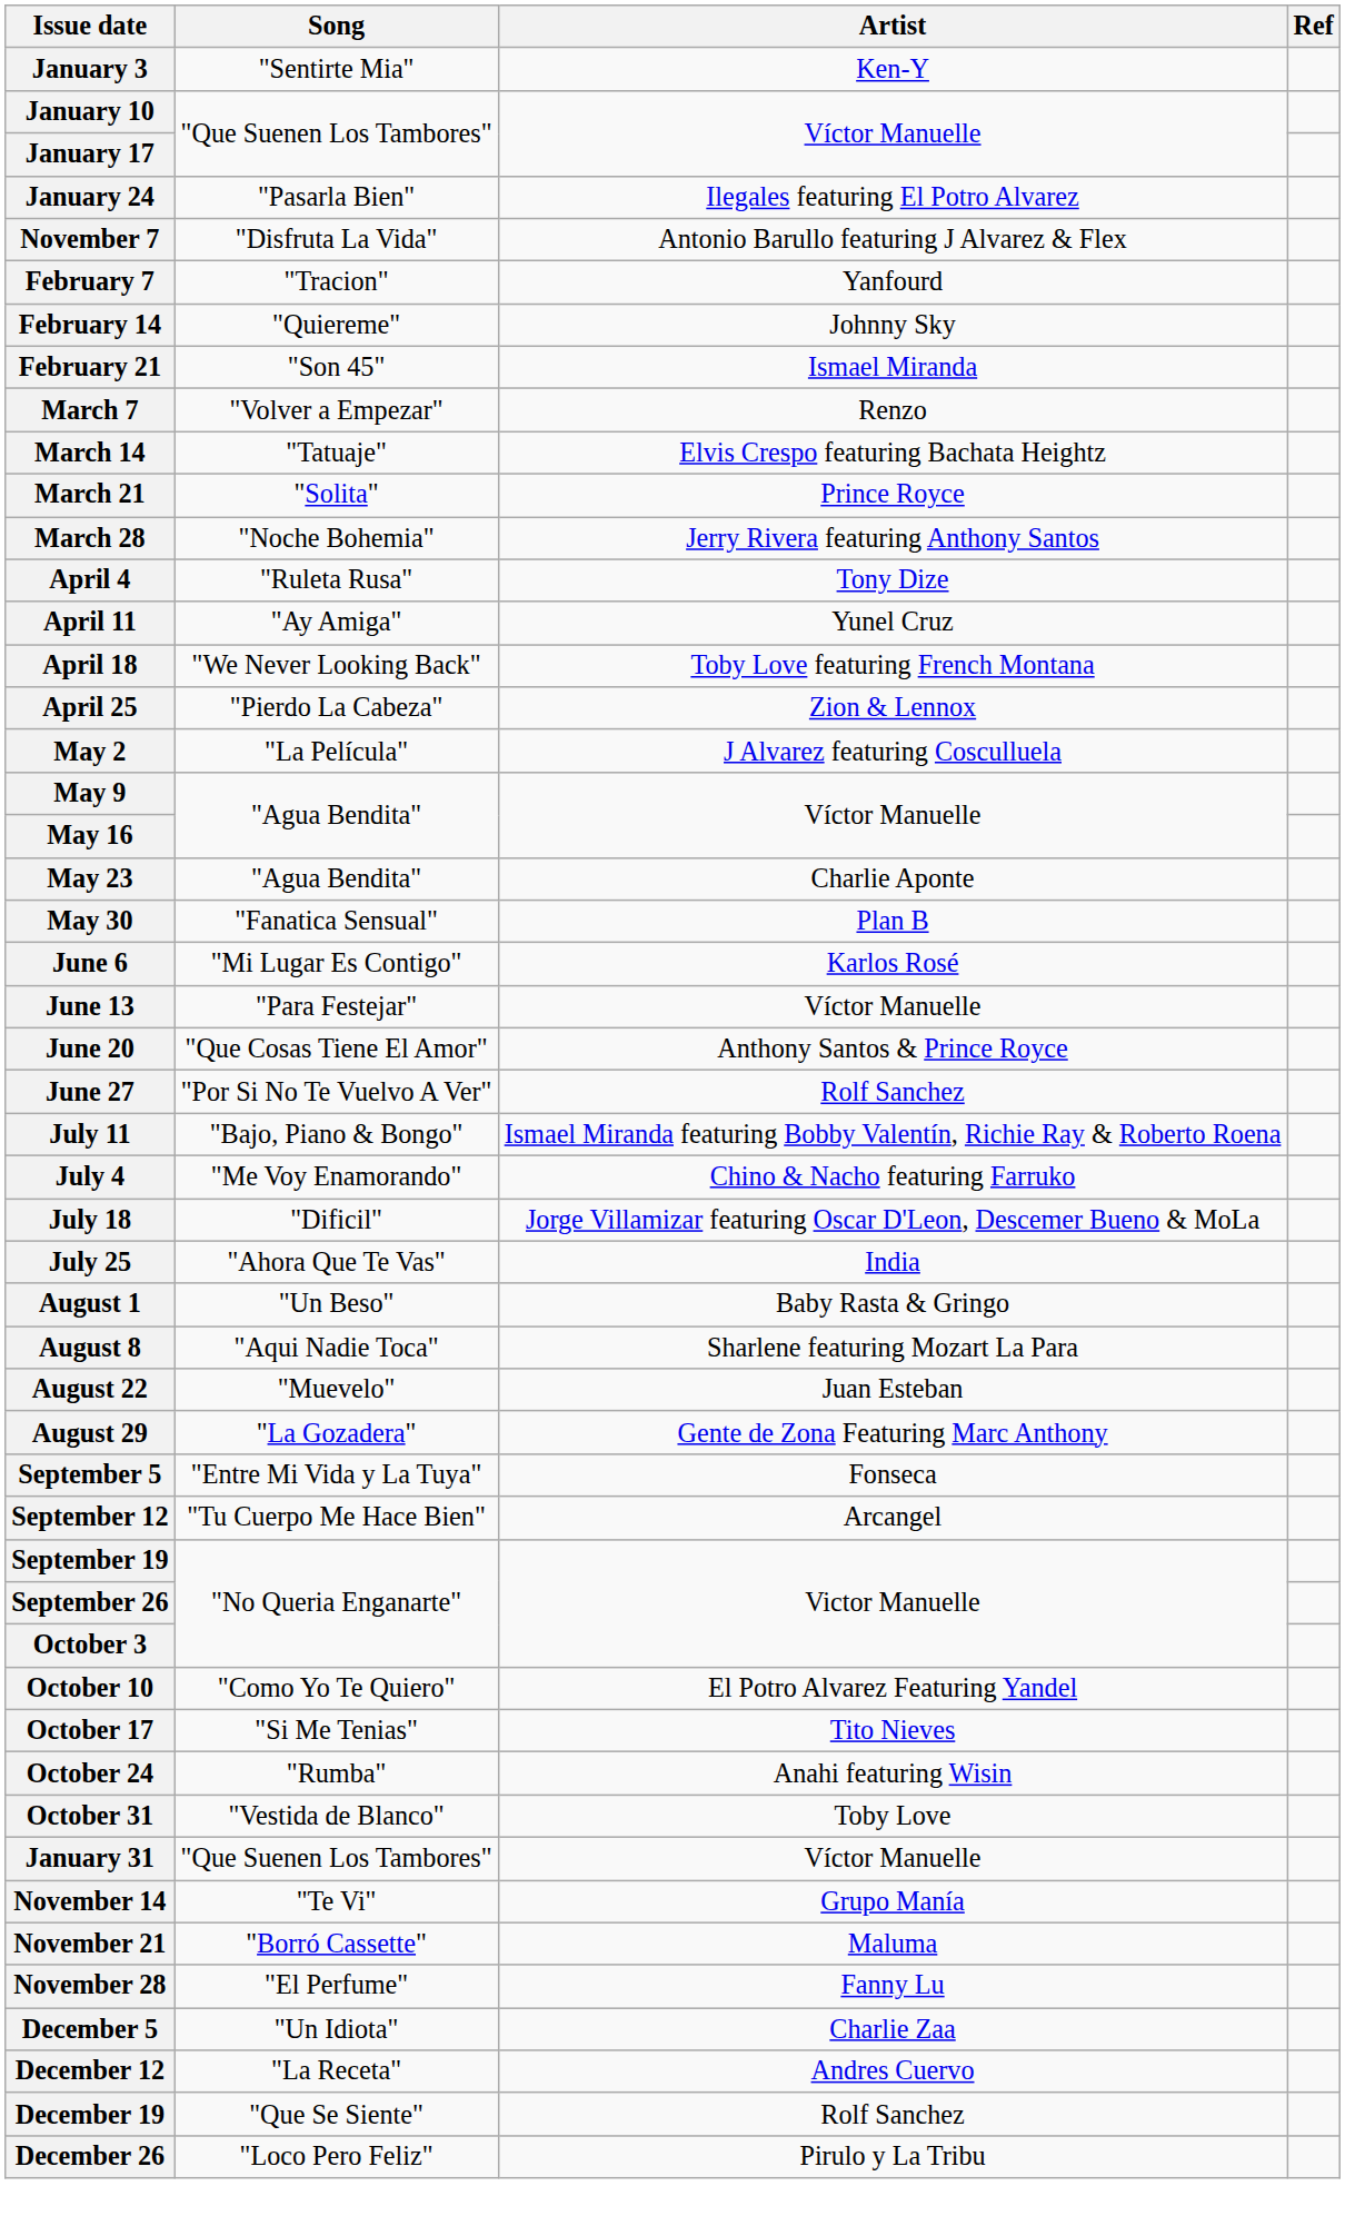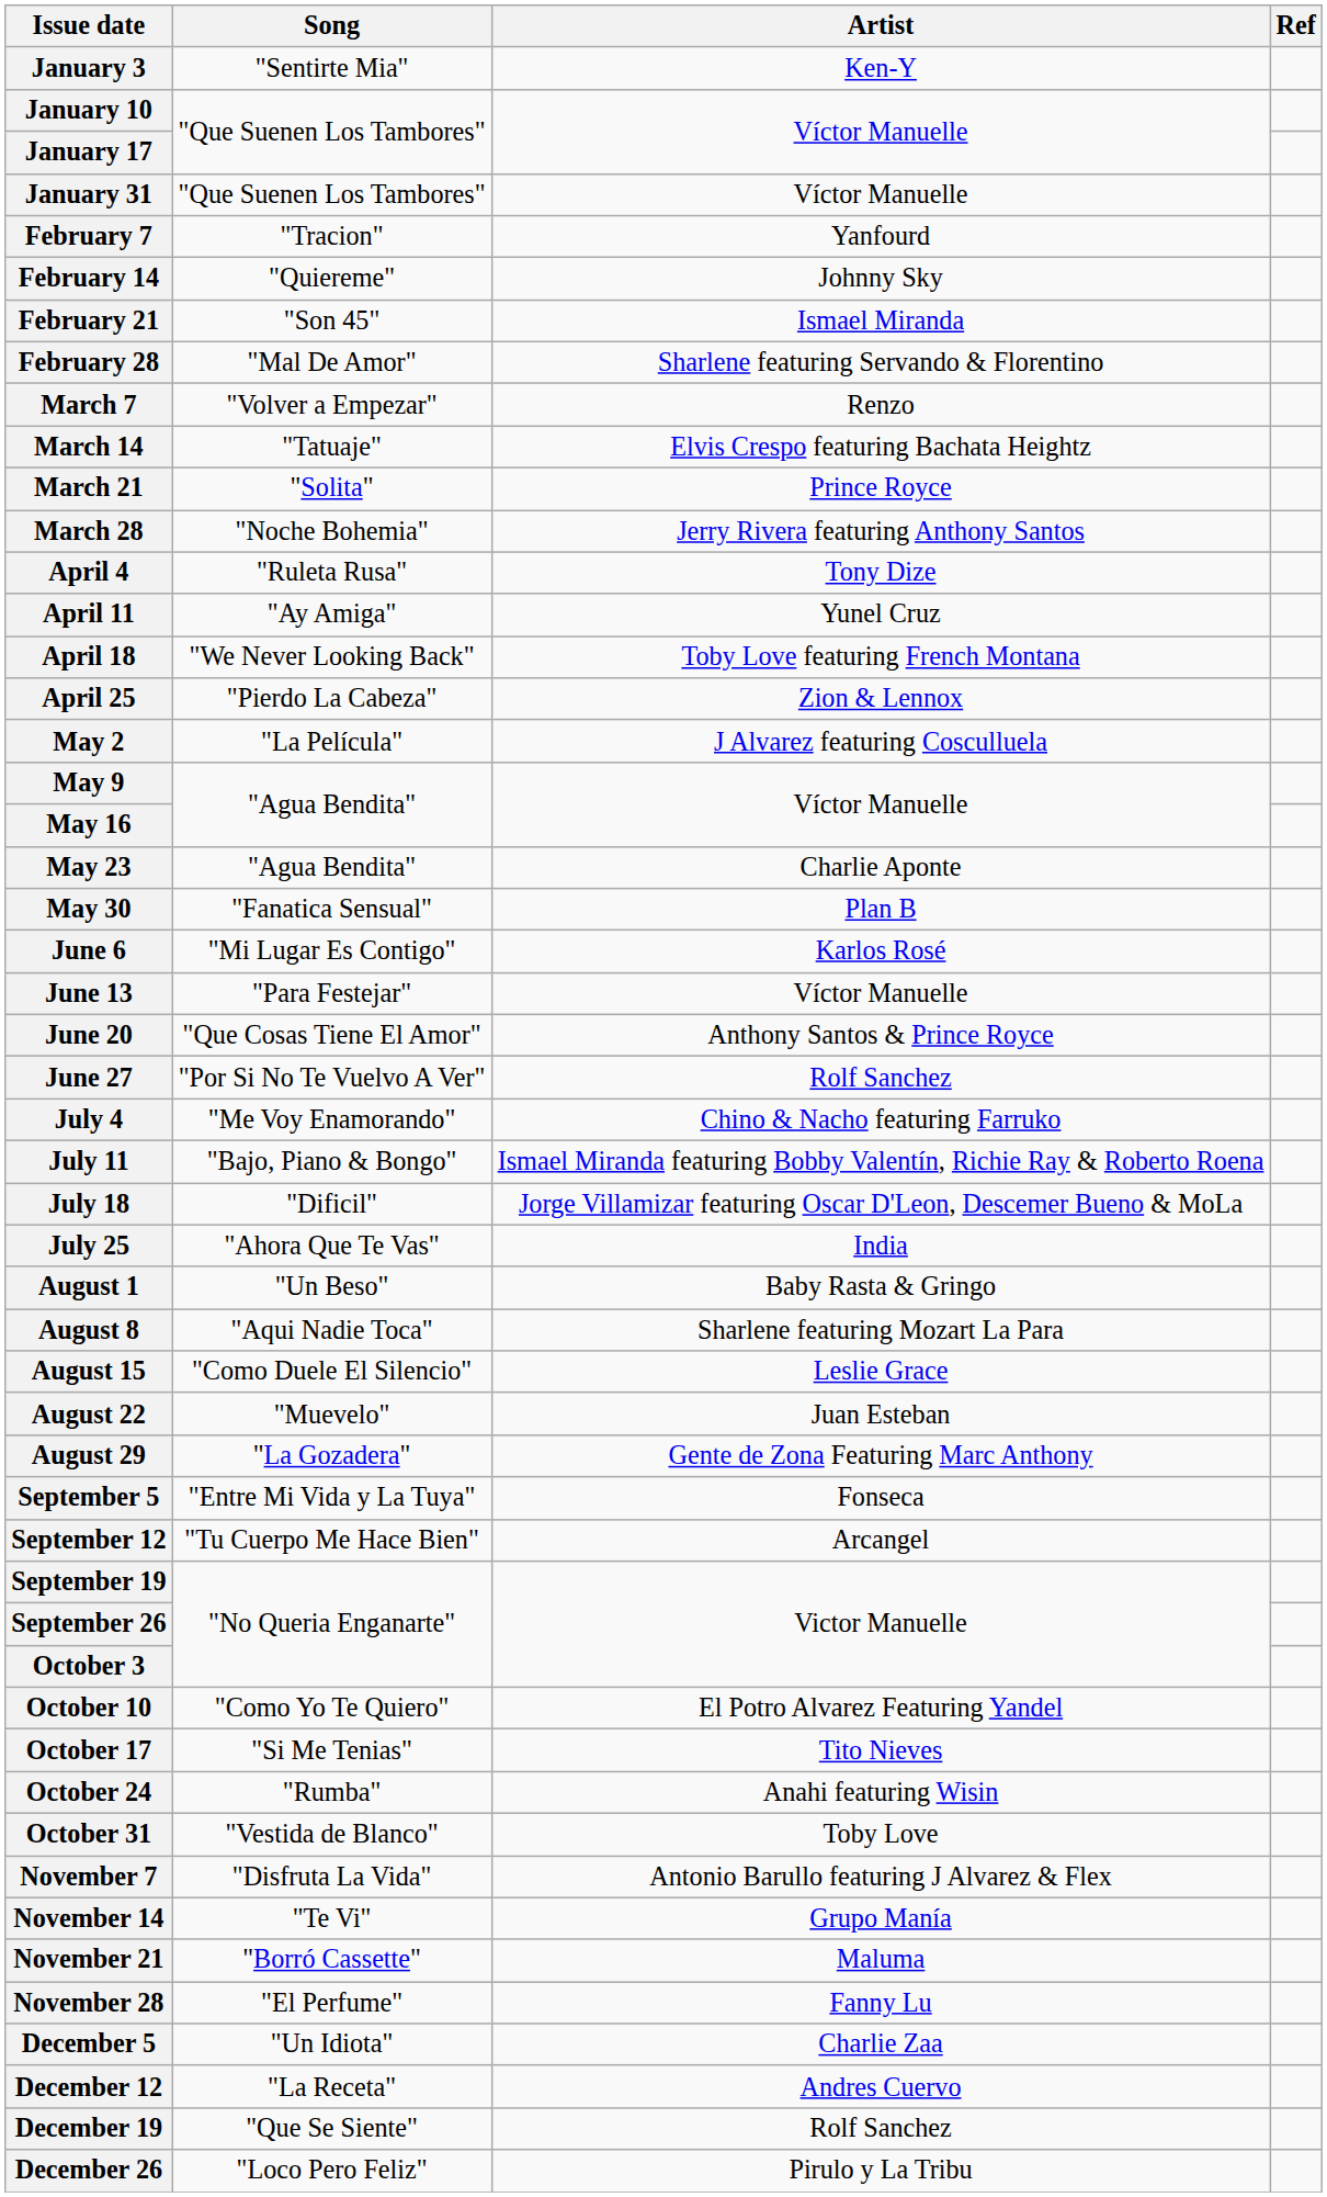 <table class="wikitable plainrowheaders" style="text-align: center;">
 <tr>
 <th>Issue date</th>
 <th>Song</th>
 <th>Artist</th>
 <th>Ref</th>
 </tr>
 <tr>
 <th scope="row">January 3</th>
 <td>"Sentirte Mia"</td>
 <td><a href='#'>Ken-Y</a></td>
 <td></td>
 </tr>
 <tr>
 <th scope="row">January 10</th>
 <td rowspan="2">"Que Suenen Los Tambores"</td>
 <td rowspan="2"><a href='#'>Víctor Manuelle</a></td>
 <td></td>
 </tr>
 <tr>
 <th scope="row">January 17</th>
 <td></td>
 </tr>
 <tr>
-<th scope="row">January 24</th>
-<td>"Pasarla Bien"</td>
-<td><a href='#'>Ilegales</a> featuring <a href='#'>El Potro Alvarez</a></td>
-<td></td>
-</tr>
-<tr>
-<th scope="row">November 7</th>
-<td>"Disfruta La Vida"</td>
-<td>Antonio Barullo featuring J Alvarez & Flex</td>
+<th scope="row">January 31</th>
+<td>"Que Suenen Los Tambores"</td>
+<td>Víctor Manuelle</td>
 <td></td>
 </tr>
 <tr>
 <th scope="row">February 7</th>
 <td>"Tracion"</td>
 <td>Yanfourd</td>
 <td></td>
 </tr>
 <tr>
 <th scope="row">February 14</th>
 <td>"Quiereme"</td>
 <td>Johnny Sky</td>
 <td></td>
 </tr>
 <tr>
 <th scope="row">February 21</th>
 <td>"Son 45"</td>
 <td><a href='#'>Ismael Miranda</a></td>
+<td></td>
+</tr>
+<tr>
+<th scope="row">February 28</th>
+<td>"Mal De Amor"</td>
+<td><a href='#'>Sharlene</a> featuring Servando & Florentino</td>
 <td></td>
 </tr>
 <tr>
 <th scope="row">March 7</th>
 <td>"Volver a Empezar"</td>
 <td>Renzo</td>
 <td></td>
 </tr>
 <tr>
 <th scope="row">March 14</th>
 <td>"Tatuaje"</td>
 <td><a href='#'>Elvis Crespo</a> featuring Bachata Heightz</td>
 <td></td>
 </tr>
 <tr>
 <th scope="row">March 21</th>
 <td>"<a href='#'>Solita</a>"</td>
 <td><a href='#'>Prince Royce</a></td>
 <td></td>
 </tr>
 <tr>
 <th scope="row">March 28</th>
 <td>"Noche Bohemia"</td>
 <td><a href='#'>Jerry Rivera</a> featuring <a href='#'>Anthony Santos</a></td>
 <td></td>
 </tr>
 <tr>
 <th scope="row">April 4</th>
 <td>"Ruleta Rusa"</td>
 <td><a href='#'>Tony Dize</a></td>
 <td></td>
 </tr>
 <tr>
 <th scope="row">April 11</th>
 <td>"Ay Amiga"</td>
 <td>Yunel Cruz</td>
 <td></td>
 </tr>
 <tr>
 <th scope="row">April 18</th>
 <td>"We Never Looking Back"</td>
 <td><a href='#'>Toby Love</a> featuring <a href='#'>French Montana</a></td>
 <td></td>
 </tr>
 <tr>
 <th scope="row">April 25</th>
 <td>"Pierdo La Cabeza"</td>
 <td><a href='#'>Zion & Lennox</a></td>
 <td></td>
 </tr>
 <tr>
 <th scope="row">May 2</th>
 <td>"La Película"</td>
 <td><a href='#'>J Alvarez</a> featuring <a href='#'>Cosculluela</a></td>
 <td></td>
 </tr>
 <tr>
 <th scope="row">May 9</th>
 <td rowspan="2">"Agua Bendita"</td>
 <td rowspan="2">Víctor Manuelle</td>
 <td></td>
 </tr>
 <tr>
 <th scope="row">May 16</th>
 <td></td>
 </tr>
 <tr>
 <th scope="row">May 23</th>
 <td>"Agua Bendita"</td>
 <td>Charlie Aponte</td>
 <td></td>
 </tr>
 <tr>
 <th scope="row">May 30</th>
 <td>"Fanatica Sensual"</td>
 <td><a href='#'>Plan B</a></td>
 <td></td>
 </tr>
 <tr>
 <th scope="row">June 6</th>
 <td>"Mi Lugar Es Contigo"</td>
 <td><a href='#'>Karlos Rosé</a></td>
 <td></td>
 </tr>
 <tr>
 <th scope="row">June 13</th>
 <td>"Para Festejar"</td>
 <td>Víctor Manuelle</td>
 <td></td>
 </tr>
 <tr>
 <th scope="row">June 20</th>
 <td>"Que Cosas Tiene El Amor"</td>
 <td>Anthony Santos & <a href='#'>Prince Royce</a></td>
 <td></td>
 </tr>
 <tr>
 <th scope="row">June 27</th>
 <td>"Por Si No Te Vuelvo A Ver"</td>
 <td><a href='#'>Rolf Sanchez</a></td>
 <td></td>
 </tr>
 <tr>
+<th scope="row">July 4</th>
+<td>"Me Voy Enamorando"</td>
+<td><a href='#'>Chino & Nacho</a> featuring <a href='#'>Farruko</a></td>
+<td></td>
+</tr>
+<tr>
 <th scope="row">July 11</th>
 <td>"Bajo, Piano & Bongo"</td>
 <td><a href='#'>Ismael Miranda</a> featuring <a href='#'>Bobby Valentín</a>, <a href='#'>Richie Ray</a> & <a href='#'>Roberto Roena</a></td>
-<td></td>
-</tr>
-<tr>
-<th scope="row">July 4</th>
-<td>"Me Voy Enamorando"</td>
-<td><a href='#'>Chino & Nacho</a> featuring <a href='#'>Farruko</a></td>
 <td></td>
 </tr>
 <tr>
 <th scope="row">July 18</th>
 <td>"Dificil"</td>
 <td><a href='#'>Jorge Villamizar</a> featuring <a href='#'>Oscar D'Leon</a>, <a href='#'>Descemer Bueno</a> & MoLa</td>
 <td></td>
 </tr>
 <tr>
 <th scope="row">July 25</th>
 <td>"Ahora Que Te Vas"</td>
 <td><a href='#'>India</a></td>
 <td></td>
 </tr>
 <tr>
 <th scope="row">August 1</th>
 <td>"Un Beso"</td>
 <td>Baby Rasta & Gringo</td>
 <td></td>
 </tr>
 <tr>
 <th scope="row">August 8</th>
 <td>"Aqui Nadie Toca"</td>
 <td>Sharlene featuring Mozart La Para</td>
+<td></td>
+</tr>
+<tr>
+<th scope="row">August 15</th>
+<td>"Como Duele El Silencio"</td>
+<td><a href='#'>Leslie Grace</a></td>
 <td></td>
 </tr>
 <tr>
 <th scope="row">August 22</th>
 <td>"Muevelo"</td>
 <td>Juan Esteban</td>
 <td></td>
 </tr>
 <tr>
 <th scope="row">August 29</th>
 <td>"<a href='#'>La Gozadera</a>"</td>
 <td><a href='#'>Gente de Zona</a> Featuring <a href='#'>Marc Anthony</a></td>
 <td></td>
 </tr>
 <tr>
 <th scope="row">September 5</th>
 <td>"Entre Mi Vida y La Tuya"</td>
 <td>Fonseca</td>
 <td></td>
 </tr>
 <tr>
 <th scope="row">September 12</th>
 <td>"Tu Cuerpo Me Hace Bien"</td>
 <td>Arcangel</td>
 <td></td>
 </tr>
 <tr>
 <th scope="row">September 19</th>
 <td rowspan="3">"No Queria Enganarte"</td>
 <td rowspan="3">Victor Manuelle</td>
 <td></td>
 </tr>
 <tr>
 <th scope="row">September 26</th>
 <td></td>
 </tr>
 <tr>
 <th scope="row">October 3</th>
 <td></td>
 </tr>
 <tr>
 <th scope="row">October 10</th>
 <td>"Como Yo Te Quiero"</td>
 <td>El Potro Alvarez Featuring <a href='#'>Yandel</a></td>
 <td></td>
 </tr>
 <tr>
 <th scope="row">October 17</th>
 <td>"Si Me Tenias"</td>
 <td><a href='#'>Tito Nieves</a></td>
 <td></td>
 </tr>
 <tr>
 <th scope="row">October 24</th>
 <td>"Rumba"</td>
 <td>Anahi featuring <a href='#'>Wisin</a></td>
 <td></td>
 </tr>
 <tr>
 <th scope="row">October 31</th>
 <td>"Vestida de Blanco"</td>
 <td>Toby Love</td>
 <td></td>
 </tr>
 <tr>
-<th scope="row">January 31</th>
-<td>"Que Suenen Los Tambores"</td>
-<td>Víctor Manuelle</td>
+<th scope="row">November 7</th>
+<td>"Disfruta La Vida"</td>
+<td>Antonio Barullo featuring J Alvarez & Flex</td>
 <td></td>
 </tr>
 <tr>
 <th scope="row">November 14</th>
 <td>"Te Vi"</td>
 <td><a href='#'>Grupo Manía</a></td>
 <td></td>
 </tr>
 <tr>
 <th scope="row">November 21</th>
 <td>"<a href='#'>Borró Cassette</a>"</td>
 <td><a href='#'>Maluma</a></td>
 <td></td>
 </tr>
 <tr>
 <th scope="row">November 28</th>
 <td>"El Perfume"</td>
 <td><a href='#'>Fanny Lu</a></td>
 <td></td>
 </tr>
 <tr>
 <th scope="row">December 5</th>
 <td>"Un Idiota"</td>
 <td><a href='#'>Charlie Zaa</a></td>
 <td></td>
 </tr>
 <tr>
 <th scope="row">December 12</th>
 <td>"La Receta"</td>
 <td><a href='#'>Andres Cuervo</a></td>
 <td></td>
 </tr>
 <tr>
 <th scope="row">December 19</th>
 <td>"Que Se Siente"</td>
 <td>Rolf Sanchez</td>
 <td></td>
 </tr>
 <tr>
 <th scope="row">December 26</th>
 <td>"Loco Pero Feliz"</td>
 <td>Pirulo y La Tribu</td>
 <td></td>
 </tr>
 </table>
